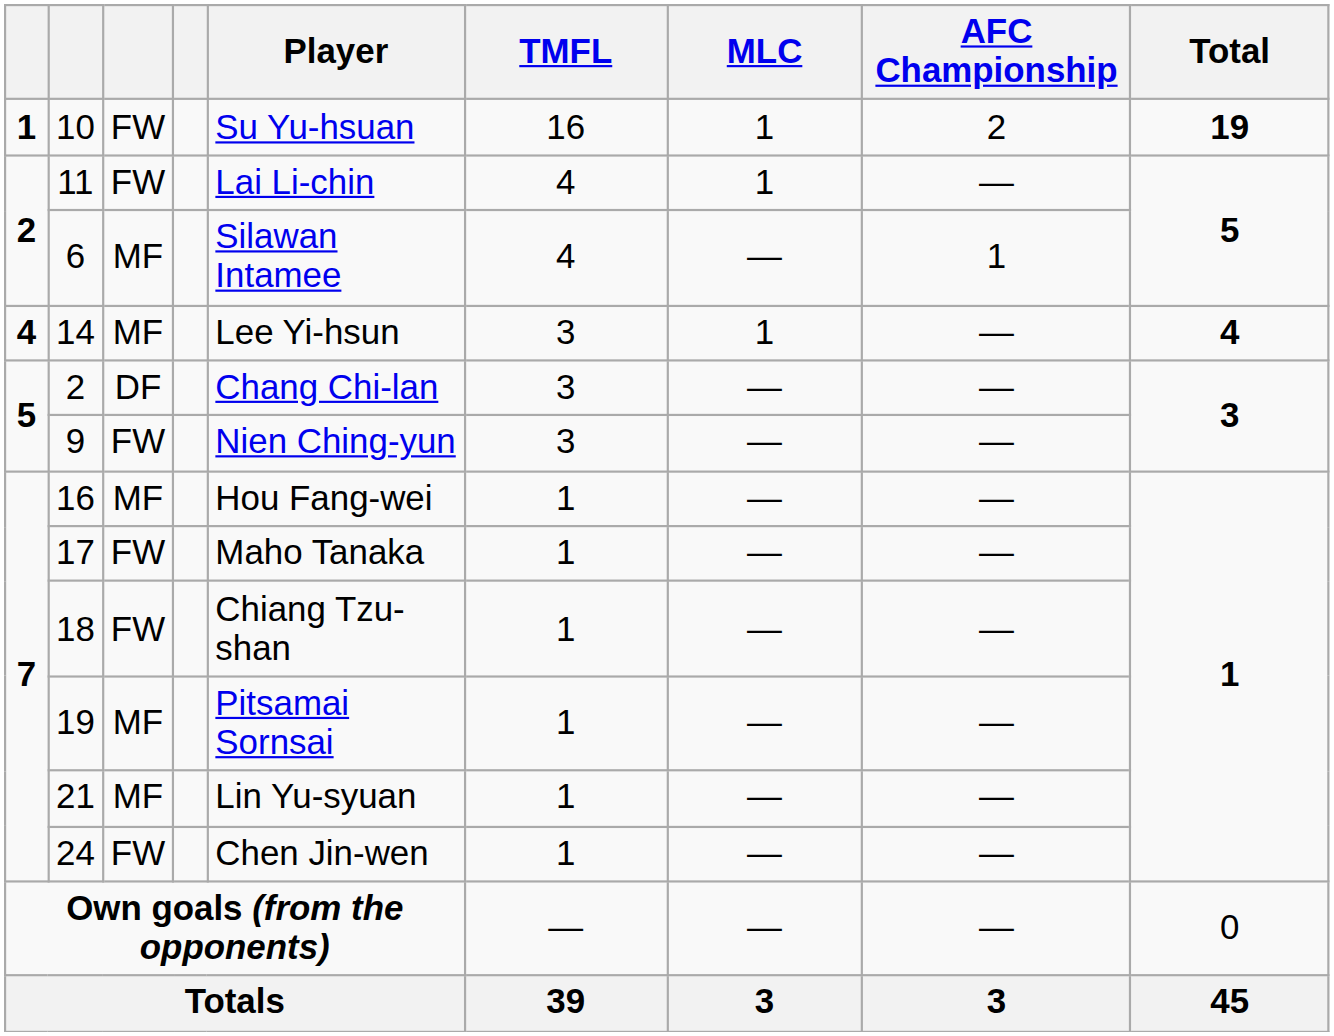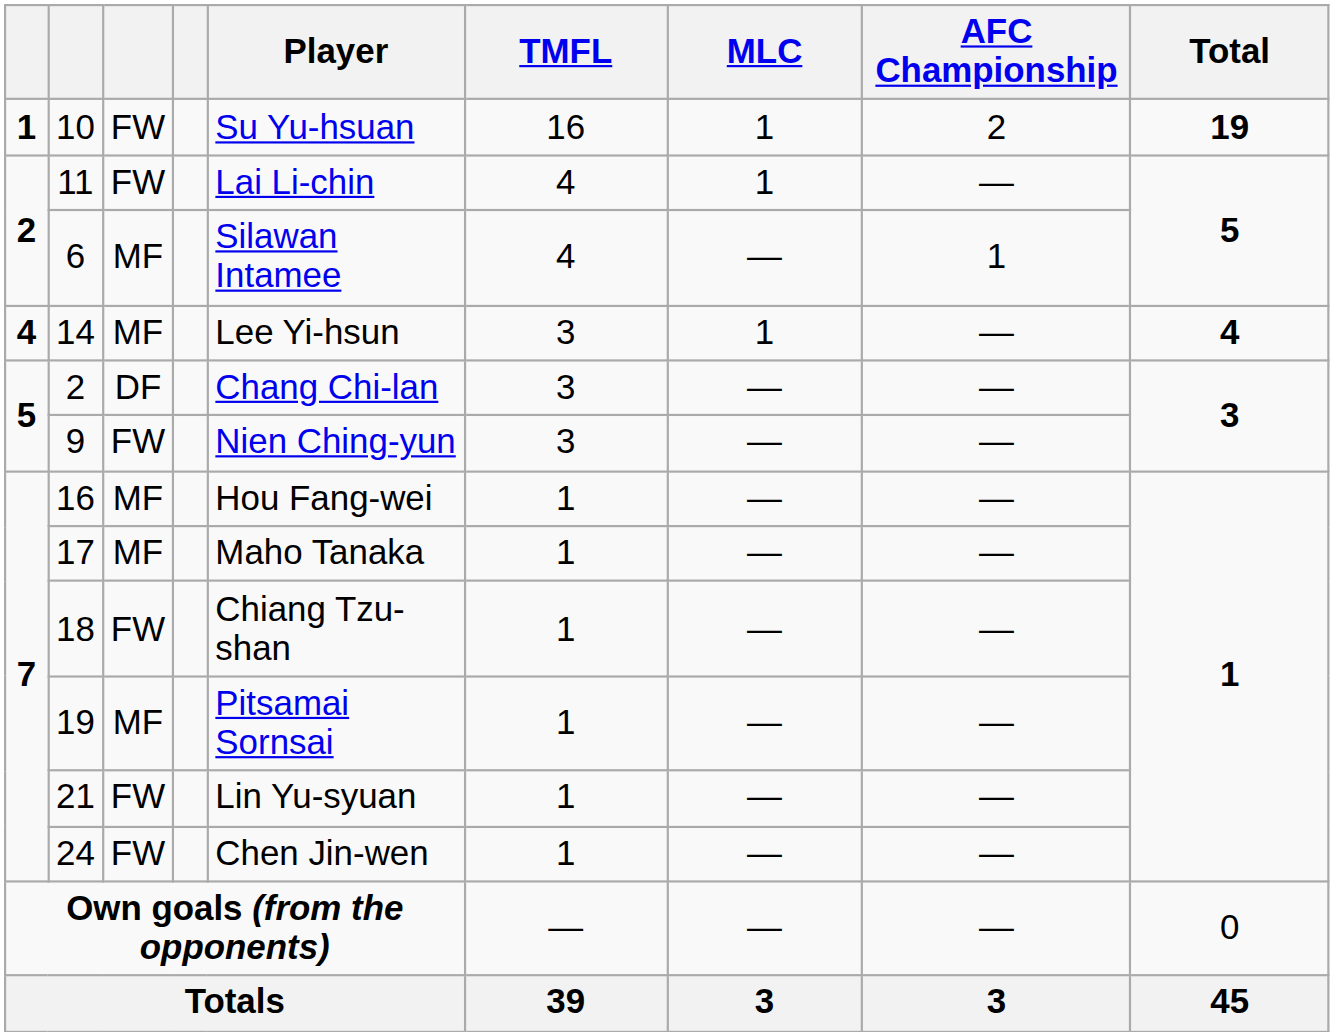 <table class="wikitable" style="text-align:center">
 <tr>
 <th width=15></th>
 <th width=15></th>
 <th width=15></th>
 <th width=15></th>
 <th width=150>Player</th>
 <th width=120><a href='#'>TMFL</a></th>
 <th width=120><a href='#'>MLC</a></th>
 <th width=120><a href='#'>AFC Championship</a></th>
 <th width=120>Total</th>
 </tr>
 <tr>
 <td><strong>1</strong></td>
 <td>10</td>
 <td>FW</td>
 <td></td>
 <td align=left><a href='#'>Su Yu-hsuan</a></td>
 <td>16</td>
 <td>1</td>
 <td>2</td>
 <td><strong>19</strong></td>
 </tr>
 <tr>
 <td rowspan="2"><strong>2</strong></td>
 <td>11</td>
 <td>FW</td>
 <td></td>
 <td align=left><a href='#'>Lai Li-chin</a></td>
 <td>4</td>
 <td>1</td>
 <td>—</td>
 <td rowspan="2"><strong>5</strong></td>
 </tr>
 <tr>
 <td>6</td>
 <td>MF</td>
 <td></td>
 <td align=left><a href='#'>Silawan Intamee</a></td>
 <td>4</td>
 <td>—</td>
 <td>1</td>
 </tr>
 <tr>
 <td><strong>4</strong></td>
 <td>14</td>
 <td>MF</td>
 <td></td>
 <td align=left>Lee Yi-hsun</td>
 <td>3</td>
 <td>1</td>
 <td>—</td>
 <td><strong>4</strong></td>
 </tr>
 <tr>
 <td rowspan="2"><strong>5</strong></td>
 <td>2</td>
 <td>DF</td>
 <td></td>
 <td align=left><a href='#'>Chang Chi-lan</a></td>
 <td>3</td>
 <td>—</td>
 <td>—</td>
 <td rowspan="2"><strong>3</strong></td>
 </tr>
 <tr>
 <td>9</td>
 <td>FW</td>
 <td></td>
 <td align=left><a href='#'>Nien Ching-yun</a></td>
 <td>3</td>
 <td>—</td>
 <td>—</td>
 </tr>
 <tr>
 <td rowspan="6"><strong>7</strong></td>
 <td>16</td>
 <td>MF</td>
 <td></td>
 <td align=left>Hou Fang-wei</td>
 <td>1</td>
 <td>—</td>
 <td>—</td>
 <td rowspan="6"><strong>1</strong></td>
 </tr>
 <tr>
 <td>17</td>
-<td>FW</td>
+<td>MF</td>
 <td></td>
 <td align=left>Maho Tanaka</td>
 <td>1</td>
 <td>—</td>
 <td>—</td>
 </tr>
 <tr>
 <td>18</td>
 <td>FW</td>
 <td></td>
 <td align=left>Chiang Tzu-shan</td>
 <td>1</td>
 <td>—</td>
 <td>—</td>
 </tr>
 <tr>
 <td>19</td>
 <td>MF</td>
 <td></td>
 <td align=left><a href='#'>Pitsamai Sornsai</a></td>
 <td>1</td>
 <td>—</td>
 <td>—</td>
 </tr>
 <tr>
 <td>21</td>
-<td>MF</td>
+<td>FW</td>
 <td></td>
 <td align=left>Lin Yu-syuan</td>
 <td>1</td>
 <td>—</td>
 <td>—</td>
 </tr>
 <tr>
 <td>24</td>
 <td>FW</td>
 <td></td>
 <td align=left>Chen Jin-wen</td>
 <td>1</td>
 <td>—</td>
 <td>—</td>
 </tr>
 <tr>
 <td colspan=5><strong>Own goals <em>(from the opponents)<strong><em></td>
 <td>—</td>
 <td>—</td>
 <td>—</td>
 <td></strong>0<strong></td>
 </tr>
 <tr>
 <th colspan=5></strong>Totals<strong></th>
 <th></strong>39<strong></th>
 <th></strong>3<strong></th>
 <th></strong>3<strong></th>
 <th></strong>45<strong></th>
 </tr>
 </table>
